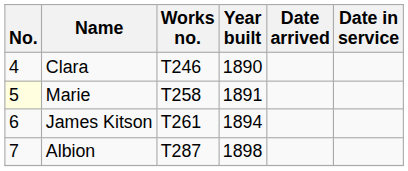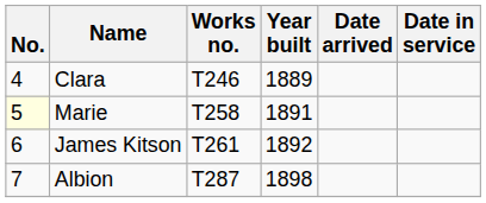 <table class="wikitable collapsible collapsed sortable" style="margin:0.5em auto; font-size:100%;">
 <tr>
 <th><br>No.</th>
 <th>Name<br></th>
 <th>Works<br>no.</th>
 <th>Year<br>built</th>
 <th>Date<br>arrived</th>
 <th>Date in<br>service</th>
 </tr>
 <tr>
 <td>4</td>
 <td>Clara</td>
 <td>T246</td>
-<td>1890</td>
+<td>1889</td>
 <td></td>
 <td></td>
 </tr>
 <tr>
 <td style="background: lightyellow;">5</td>
 <td>Marie</td>
 <td>T258</td>
 <td>1891</td>
 <td></td>
 <td></td>
 </tr>
 <tr>
 <td>6</td>
 <td>James Kitson</td>
 <td>T261</td>
-<td>1894</td>
+<td>1892</td>
 <td></td>
 <td></td>
 </tr>
 <tr>
 <td>7</td>
 <td>Albion</td>
 <td>T287</td>
 <td>1898</td>
 <td></td>
 <td></td>
 </tr>
 <tr>
 </tr>
 </table>
